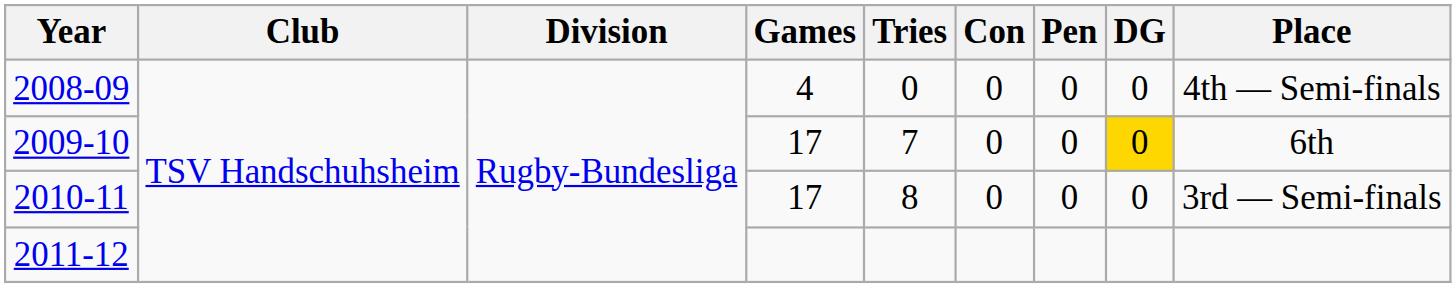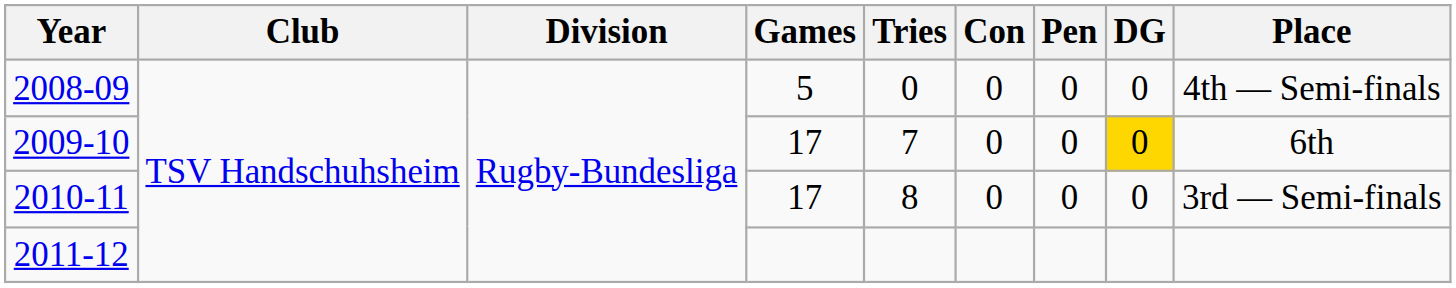 <table class="wikitable">
 <tr>
 <th>Year</th>
 <th>Club</th>
 <th>Division</th>
 <th>Games</th>
 <th>Tries</th>
 <th>Con</th>
 <th>Pen</th>
 <th>DG</th>
 <th>Place</th>
 </tr>
 <tr align="center">
 <td><a href='#'>2008-09</a></td>
 <td rowspan=4><a href='#'>TSV Handschuhsheim</a></td>
 <td rowspan=4><a href='#'>Rugby-Bundesliga</a></td>
-<td>4</td>
+<td>5</td>
 <td>0</td>
 <td>0</td>
 <td>0</td>
 <td>0</td>
 <td>4th — Semi-finals</td>
 </tr>
 <tr align="center">
 <td><a href='#'>2009-10</a></td>
 <td>17</td>
 <td>7</td>
 <td>0</td>
 <td>0</td>
 <td style="background: gold;">0</td>
 <td>6th</td>
 </tr>
 <tr align="center">
 <td><a href='#'>2010-11</a></td>
 <td>17</td>
 <td>8</td>
 <td>0</td>
 <td>0</td>
 <td>0</td>
 <td>3rd — Semi-finals</td>
 </tr>
 <tr align="center">
 <td><a href='#'>2011-12</a></td>
 <td></td>
 <td></td>
 <td></td>
 <td></td>
 <td></td>
 <td></td>
 </tr>
 </table>
